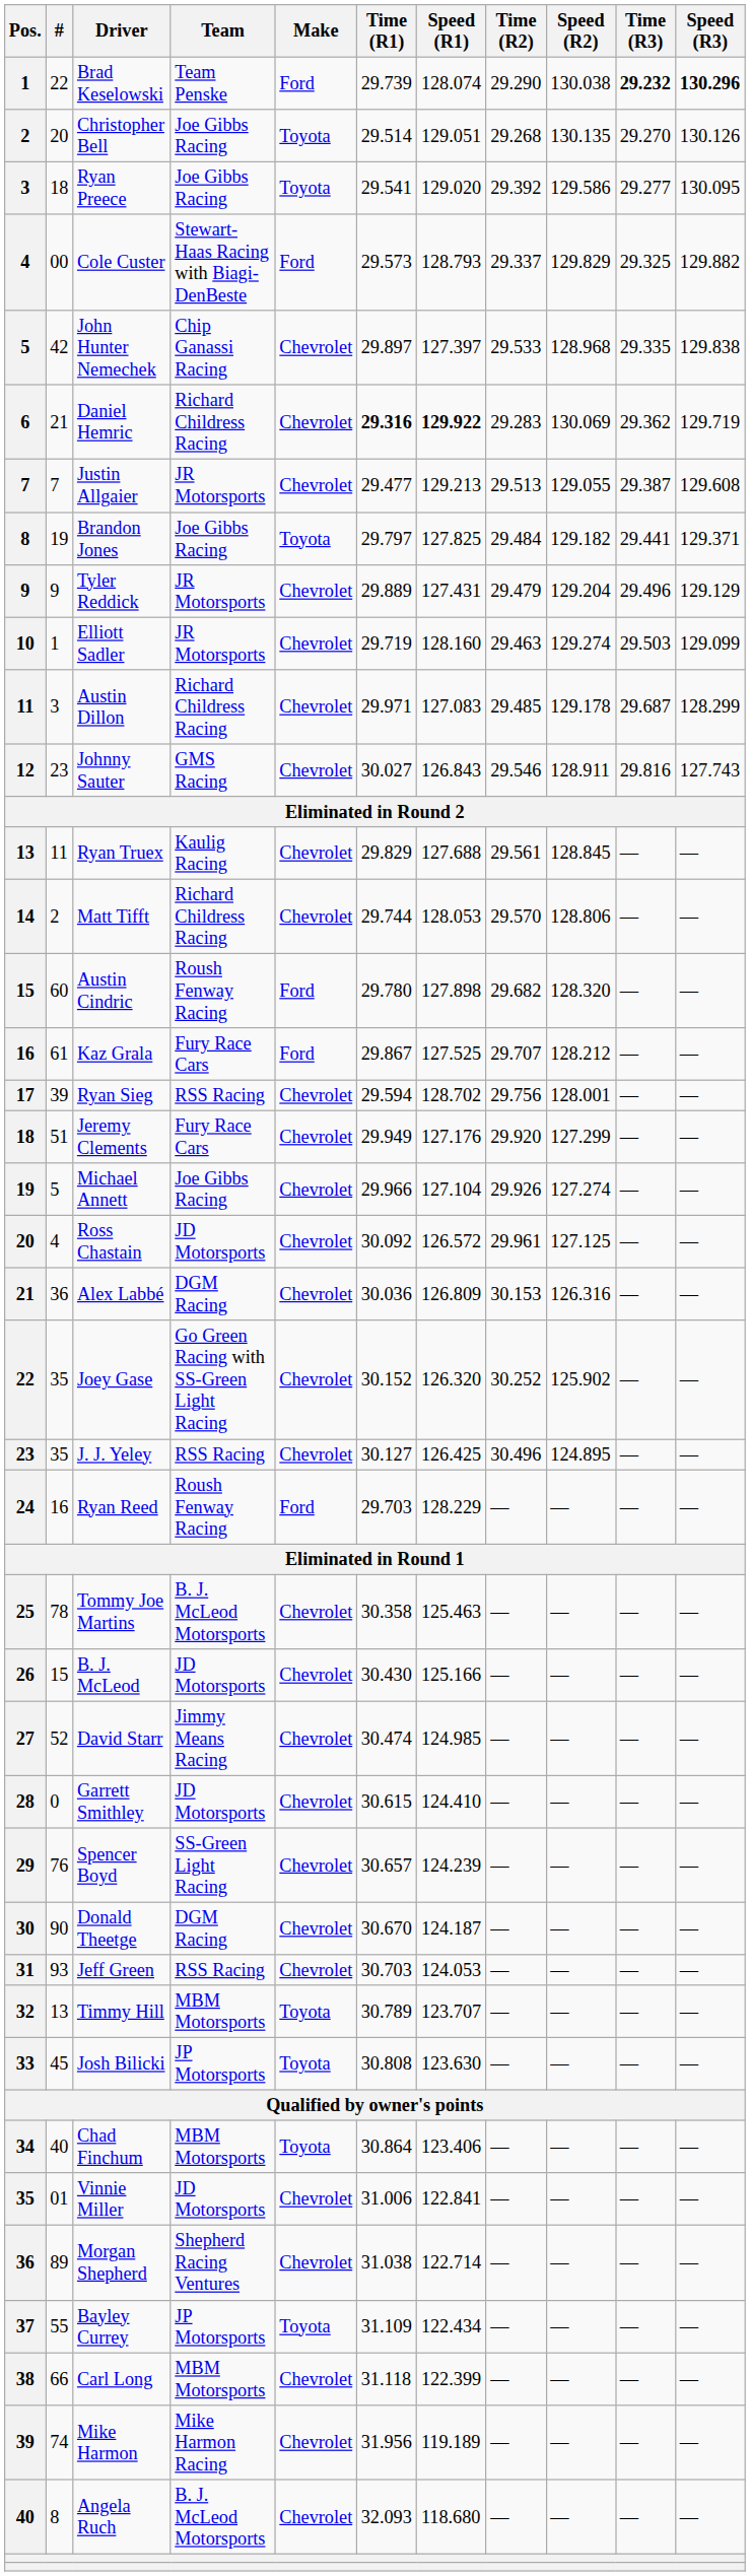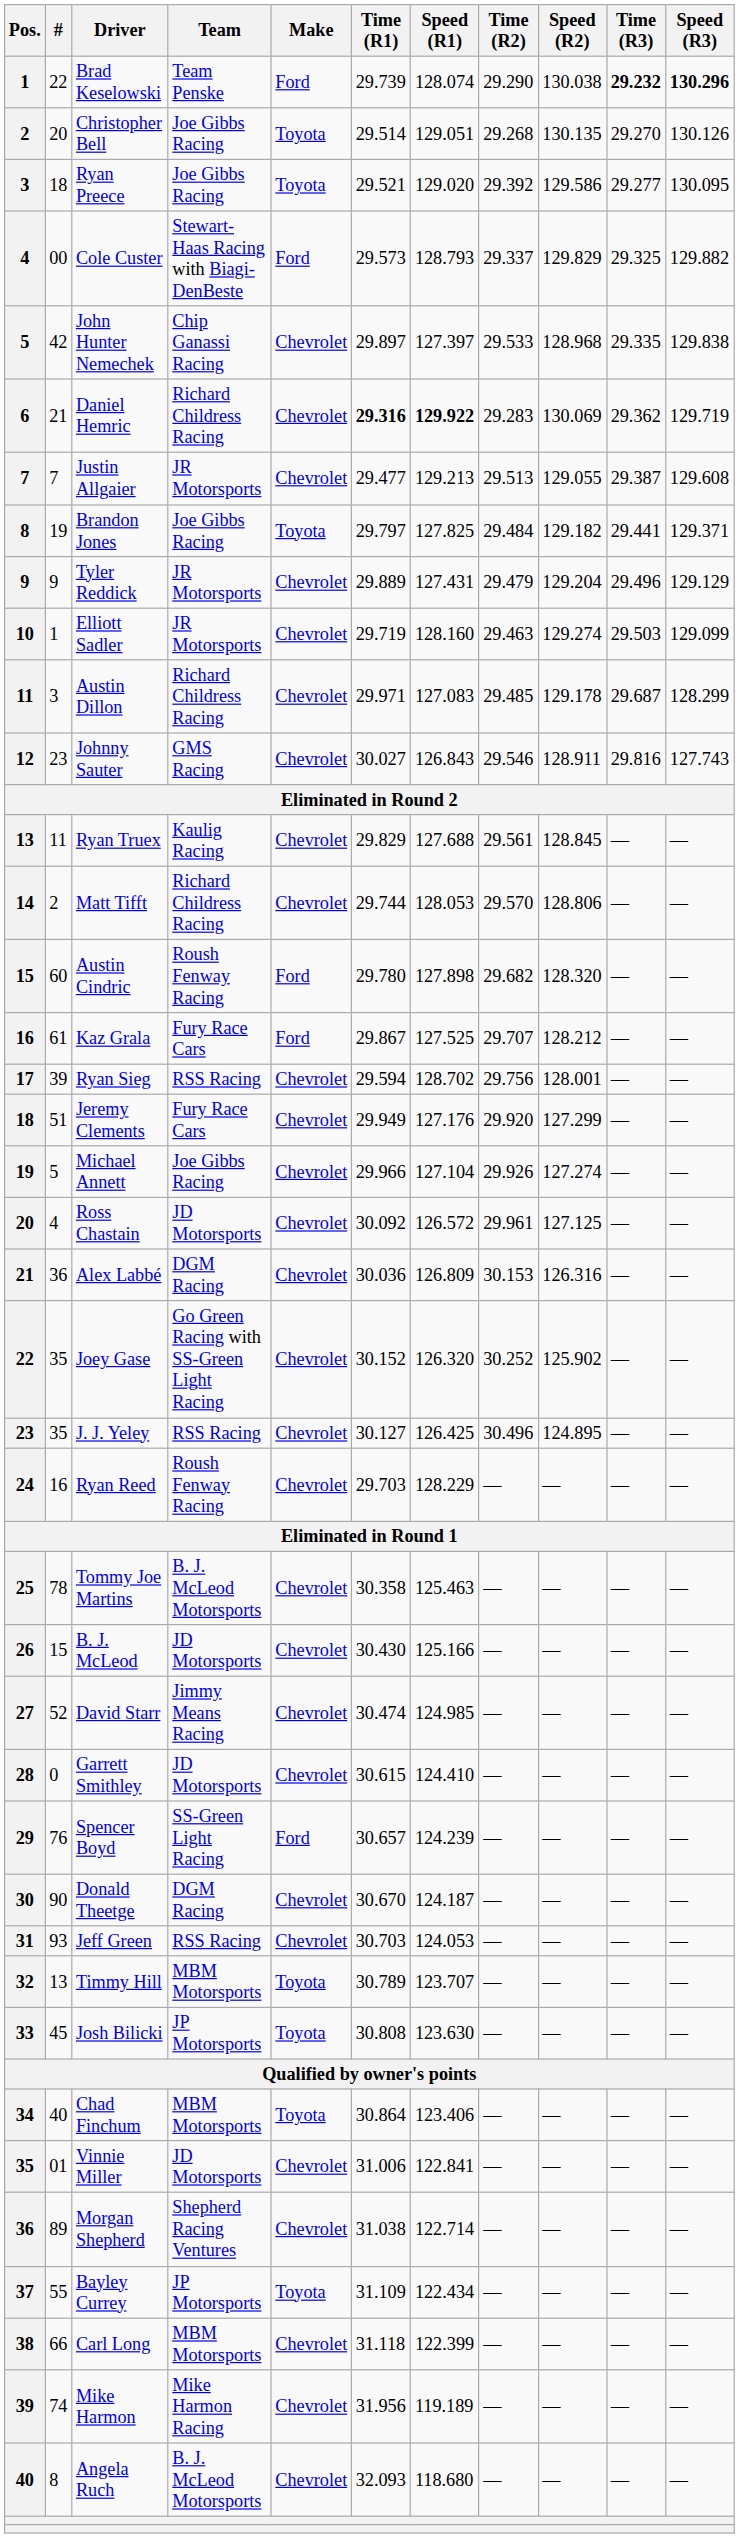 <table class="wikitable" style="font-size:95%">
 <tr>
 <th>Pos.</th>
 <th>#</th>
 <th>Driver</th>
 <th>Team</th>
 <th>Make</th>
 <th>Time (R1)</th>
 <th>Speed (R1)</th>
 <th>Time (R2)</th>
 <th>Speed (R2)</th>
 <th>Time (R3)</th>
 <th>Speed (R3)</th>
 </tr>
 <tr>
 <th>1</th>
 <td>22</td>
 <td><a href='#'>Brad Keselowski</a></td>
 <td><a href='#'>Team Penske</a></td>
 <td><a href='#'>Ford</a></td>
 <td>29.739</td>
 <td>128.074</td>
 <td>29.290</td>
 <td>130.038</td>
 <td><strong>29.232</strong></td>
 <td><strong>130.296</strong></td>
 </tr>
 <tr>
 <th>2</th>
 <td>20</td>
 <td><a href='#'>Christopher Bell</a></td>
 <td><a href='#'>Joe Gibbs Racing</a></td>
 <td><a href='#'>Toyota</a></td>
 <td>29.514</td>
 <td>129.051</td>
 <td>29.268</td>
 <td>130.135</td>
 <td>29.270</td>
 <td>130.126</td>
 </tr>
 <tr>
 <th>3</th>
 <td>18</td>
 <td><a href='#'>Ryan Preece</a></td>
 <td><a href='#'>Joe Gibbs Racing</a></td>
 <td><a href='#'>Toyota</a></td>
-<td>29.541</td>
+<td>29.521</td>
 <td>129.020</td>
 <td>29.392</td>
 <td>129.586</td>
 <td>29.277</td>
 <td>130.095</td>
 </tr>
 <tr>
 <th>4</th>
 <td>00</td>
 <td><a href='#'>Cole Custer</a></td>
 <td><a href='#'>Stewart-Haas Racing</a> with <a href='#'>Biagi-DenBeste</a></td>
 <td><a href='#'>Ford</a></td>
 <td>29.573</td>
 <td>128.793</td>
 <td>29.337</td>
 <td>129.829</td>
 <td>29.325</td>
 <td>129.882</td>
 </tr>
 <tr>
 <th>5</th>
 <td>42</td>
 <td><a href='#'>John Hunter Nemechek</a></td>
 <td><a href='#'>Chip Ganassi Racing</a></td>
 <td><a href='#'>Chevrolet</a></td>
 <td>29.897</td>
 <td>127.397</td>
 <td>29.533</td>
 <td>128.968</td>
 <td>29.335</td>
 <td>129.838</td>
 </tr>
 <tr>
 <th>6</th>
 <td>21</td>
 <td><a href='#'>Daniel Hemric</a></td>
 <td><a href='#'>Richard Childress Racing</a></td>
 <td><a href='#'>Chevrolet</a></td>
 <td><strong>29.316</strong></td>
 <td><strong>129.922</strong></td>
 <td>29.283</td>
 <td>130.069</td>
 <td>29.362</td>
 <td>129.719</td>
 </tr>
 <tr>
 <th>7</th>
 <td>7</td>
 <td><a href='#'>Justin Allgaier</a></td>
 <td><a href='#'>JR Motorsports</a></td>
 <td><a href='#'>Chevrolet</a></td>
 <td>29.477</td>
 <td>129.213</td>
 <td>29.513</td>
 <td>129.055</td>
 <td>29.387</td>
 <td>129.608</td>
 </tr>
 <tr>
 <th>8</th>
 <td>19</td>
 <td><a href='#'>Brandon Jones</a></td>
 <td><a href='#'>Joe Gibbs Racing</a></td>
 <td><a href='#'>Toyota</a></td>
 <td>29.797</td>
 <td>127.825</td>
 <td>29.484</td>
 <td>129.182</td>
 <td>29.441</td>
 <td>129.371</td>
 </tr>
 <tr>
 <th>9</th>
 <td>9</td>
 <td><a href='#'>Tyler Reddick</a></td>
 <td><a href='#'>JR Motorsports</a></td>
 <td><a href='#'>Chevrolet</a></td>
 <td>29.889</td>
 <td>127.431</td>
 <td>29.479</td>
 <td>129.204</td>
 <td>29.496</td>
 <td>129.129</td>
 </tr>
 <tr>
 <th>10</th>
 <td>1</td>
 <td><a href='#'>Elliott Sadler</a></td>
 <td><a href='#'>JR Motorsports</a></td>
 <td><a href='#'>Chevrolet</a></td>
 <td>29.719</td>
 <td>128.160</td>
 <td>29.463</td>
 <td>129.274</td>
 <td>29.503</td>
 <td>129.099</td>
 </tr>
 <tr>
 <th>11</th>
 <td>3</td>
 <td><a href='#'>Austin Dillon</a></td>
 <td><a href='#'>Richard Childress Racing</a></td>
 <td><a href='#'>Chevrolet</a></td>
 <td>29.971</td>
 <td>127.083</td>
 <td>29.485</td>
 <td>129.178</td>
 <td>29.687</td>
 <td>128.299</td>
 </tr>
 <tr>
 <th>12</th>
 <td>23</td>
 <td><a href='#'>Johnny Sauter</a></td>
 <td><a href='#'>GMS Racing</a></td>
 <td><a href='#'>Chevrolet</a></td>
 <td>30.027</td>
 <td>126.843</td>
 <td>29.546</td>
 <td>128.911</td>
 <td>29.816</td>
 <td>127.743</td>
 </tr>
 <tr>
 <th colspan="11">Eliminated in Round 2</th>
 </tr>
 <tr>
 <th>13</th>
 <td>11</td>
 <td><a href='#'>Ryan Truex</a></td>
 <td><a href='#'>Kaulig Racing</a></td>
 <td><a href='#'>Chevrolet</a></td>
 <td>29.829</td>
 <td>127.688</td>
 <td>29.561</td>
 <td>128.845</td>
 <td>—</td>
 <td>—</td>
 </tr>
 <tr>
 <th>14</th>
 <td>2</td>
 <td><a href='#'>Matt Tifft</a></td>
 <td><a href='#'>Richard Childress Racing</a></td>
 <td><a href='#'>Chevrolet</a></td>
 <td>29.744</td>
 <td>128.053</td>
 <td>29.570</td>
 <td>128.806</td>
 <td>—</td>
 <td>—</td>
 </tr>
 <tr>
 <th>15</th>
 <td>60</td>
 <td><a href='#'>Austin Cindric</a></td>
 <td><a href='#'>Roush Fenway Racing</a></td>
 <td><a href='#'>Ford</a></td>
 <td>29.780</td>
 <td>127.898</td>
 <td>29.682</td>
 <td>128.320</td>
 <td>—</td>
 <td>—</td>
 </tr>
 <tr>
 <th>16</th>
 <td>61</td>
 <td><a href='#'>Kaz Grala</a></td>
 <td><a href='#'>Fury Race Cars</a></td>
 <td><a href='#'>Ford</a></td>
 <td>29.867</td>
 <td>127.525</td>
 <td>29.707</td>
 <td>128.212</td>
 <td>—</td>
 <td>—</td>
 </tr>
 <tr>
 <th>17</th>
 <td>39</td>
 <td><a href='#'>Ryan Sieg</a></td>
 <td><a href='#'>RSS Racing</a></td>
 <td><a href='#'>Chevrolet</a></td>
 <td>29.594</td>
 <td>128.702</td>
 <td>29.756</td>
 <td>128.001</td>
 <td>—</td>
 <td>—</td>
 </tr>
 <tr>
 <th>18</th>
 <td>51</td>
 <td><a href='#'>Jeremy Clements</a></td>
 <td><a href='#'>Fury Race Cars</a></td>
 <td><a href='#'>Chevrolet</a></td>
 <td>29.949</td>
 <td>127.176</td>
 <td>29.920</td>
 <td>127.299</td>
 <td>—</td>
 <td>—</td>
 </tr>
 <tr>
 <th>19</th>
 <td>5</td>
 <td><a href='#'>Michael Annett</a></td>
 <td><a href='#'>Joe Gibbs Racing</a></td>
 <td><a href='#'>Chevrolet</a></td>
 <td>29.966</td>
 <td>127.104</td>
 <td>29.926</td>
 <td>127.274</td>
 <td>—</td>
 <td>—</td>
 </tr>
 <tr>
 <th>20</th>
 <td>4</td>
 <td><a href='#'>Ross Chastain</a></td>
 <td><a href='#'>JD Motorsports</a></td>
 <td><a href='#'>Chevrolet</a></td>
 <td>30.092</td>
 <td>126.572</td>
 <td>29.961</td>
 <td>127.125</td>
 <td>—</td>
 <td>—</td>
 </tr>
 <tr>
 <th>21</th>
 <td>36</td>
 <td><a href='#'>Alex Labbé</a></td>
 <td><a href='#'>DGM Racing</a></td>
 <td><a href='#'>Chevrolet</a></td>
 <td>30.036</td>
 <td>126.809</td>
 <td>30.153</td>
 <td>126.316</td>
 <td>—</td>
 <td>—</td>
 </tr>
 <tr>
 <th>22</th>
 <td>35</td>
 <td><a href='#'>Joey Gase</a></td>
 <td><a href='#'>Go Green Racing</a> with <a href='#'>SS-Green Light Racing</a></td>
 <td><a href='#'>Chevrolet</a></td>
 <td>30.152</td>
 <td>126.320</td>
 <td>30.252</td>
 <td>125.902</td>
 <td>—</td>
 <td>—</td>
 </tr>
 <tr>
 <th>23</th>
 <td>35</td>
 <td><a href='#'>J. J. Yeley</a></td>
 <td><a href='#'>RSS Racing</a></td>
 <td><a href='#'>Chevrolet</a></td>
 <td>30.127</td>
 <td>126.425</td>
 <td>30.496</td>
 <td>124.895</td>
 <td>—</td>
 <td>—</td>
 </tr>
 <tr>
 <th>24</th>
 <td>16</td>
 <td><a href='#'>Ryan Reed</a></td>
 <td><a href='#'>Roush Fenway Racing</a></td>
-<td><a href='#'>Ford</a></td>
+<td><a href='#'>Chevrolet</a></td>
 <td>29.703</td>
 <td>128.229</td>
 <td>—</td>
 <td>—</td>
 <td>—</td>
 <td>—</td>
 </tr>
 <tr>
 <th colspan="11">Eliminated in Round 1</th>
 </tr>
 <tr>
 <th>25</th>
 <td>78</td>
 <td><a href='#'>Tommy Joe Martins</a></td>
 <td><a href='#'>B. J. McLeod Motorsports</a></td>
 <td><a href='#'>Chevrolet</a></td>
 <td>30.358</td>
 <td>125.463</td>
 <td>—</td>
 <td>—</td>
 <td>—</td>
 <td>—</td>
 </tr>
 <tr>
 <th>26</th>
 <td>15</td>
 <td><a href='#'>B. J. McLeod</a></td>
 <td><a href='#'>JD Motorsports</a></td>
 <td><a href='#'>Chevrolet</a></td>
 <td>30.430</td>
 <td>125.166</td>
 <td>—</td>
 <td>—</td>
 <td>—</td>
 <td>—</td>
 </tr>
 <tr>
 <th>27</th>
 <td>52</td>
 <td><a href='#'>David Starr</a></td>
 <td><a href='#'>Jimmy Means Racing</a></td>
 <td><a href='#'>Chevrolet</a></td>
 <td>30.474</td>
 <td>124.985</td>
 <td>—</td>
 <td>—</td>
 <td>—</td>
 <td>—</td>
 </tr>
 <tr>
 <th>28</th>
 <td>0</td>
 <td><a href='#'>Garrett Smithley</a></td>
 <td><a href='#'>JD Motorsports</a></td>
 <td><a href='#'>Chevrolet</a></td>
 <td>30.615</td>
 <td>124.410</td>
 <td>—</td>
 <td>—</td>
 <td>—</td>
 <td>—</td>
 </tr>
 <tr>
 <th>29</th>
 <td>76</td>
 <td><a href='#'>Spencer Boyd</a></td>
 <td><a href='#'>SS-Green Light Racing</a></td>
-<td><a href='#'>Chevrolet</a></td>
+<td><a href='#'>Ford</a></td>
 <td>30.657</td>
 <td>124.239</td>
 <td>—</td>
 <td>—</td>
 <td>—</td>
 <td>—</td>
 </tr>
 <tr>
 <th>30</th>
 <td>90</td>
 <td><a href='#'>Donald Theetge</a></td>
 <td><a href='#'>DGM Racing</a></td>
 <td><a href='#'>Chevrolet</a></td>
 <td>30.670</td>
 <td>124.187</td>
 <td>—</td>
 <td>—</td>
 <td>—</td>
 <td>—</td>
 </tr>
 <tr>
 <th>31</th>
 <td>93</td>
 <td><a href='#'>Jeff Green</a></td>
 <td><a href='#'>RSS Racing</a></td>
 <td><a href='#'>Chevrolet</a></td>
 <td>30.703</td>
 <td>124.053</td>
 <td>—</td>
 <td>—</td>
 <td>—</td>
 <td>—</td>
 </tr>
 <tr>
 <th>32</th>
 <td>13</td>
 <td><a href='#'>Timmy Hill</a></td>
 <td><a href='#'>MBM Motorsports</a></td>
 <td><a href='#'>Toyota</a></td>
 <td>30.789</td>
 <td>123.707</td>
 <td>—</td>
 <td>—</td>
 <td>—</td>
 <td>—</td>
 </tr>
 <tr>
 <th>33</th>
 <td>45</td>
 <td><a href='#'>Josh Bilicki</a></td>
 <td><a href='#'>JP Motorsports</a></td>
 <td><a href='#'>Toyota</a></td>
 <td>30.808</td>
 <td>123.630</td>
 <td>—</td>
 <td>—</td>
 <td>—</td>
 <td>—</td>
 </tr>
 <tr>
 <th colspan="11">Qualified by owner's points</th>
 </tr>
 <tr>
 <th>34</th>
 <td>40</td>
 <td><a href='#'>Chad Finchum</a></td>
 <td><a href='#'>MBM Motorsports</a></td>
 <td><a href='#'>Toyota</a></td>
 <td>30.864</td>
 <td>123.406</td>
 <td>—</td>
 <td>—</td>
 <td>—</td>
 <td>—</td>
 </tr>
 <tr>
 <th>35</th>
 <td>01</td>
 <td><a href='#'>Vinnie Miller</a></td>
 <td><a href='#'>JD Motorsports</a></td>
 <td><a href='#'>Chevrolet</a></td>
 <td>31.006</td>
 <td>122.841</td>
 <td>—</td>
 <td>—</td>
 <td>—</td>
 <td>—</td>
 </tr>
 <tr>
 <th>36</th>
 <td>89</td>
 <td><a href='#'>Morgan Shepherd</a></td>
 <td><a href='#'>Shepherd Racing Ventures</a></td>
 <td><a href='#'>Chevrolet</a></td>
 <td>31.038</td>
 <td>122.714</td>
 <td>—</td>
 <td>—</td>
 <td>—</td>
 <td>—</td>
 </tr>
 <tr>
 <th>37</th>
 <td>55</td>
 <td><a href='#'>Bayley Currey</a></td>
 <td><a href='#'>JP Motorsports</a></td>
 <td><a href='#'>Toyota</a></td>
 <td>31.109</td>
 <td>122.434</td>
 <td>—</td>
 <td>—</td>
 <td>—</td>
 <td>—</td>
 </tr>
 <tr>
 <th>38</th>
 <td>66</td>
 <td><a href='#'>Carl Long</a></td>
 <td><a href='#'>MBM Motorsports</a></td>
 <td><a href='#'>Chevrolet</a></td>
 <td>31.118</td>
 <td>122.399</td>
 <td>—</td>
 <td>—</td>
 <td>—</td>
 <td>—</td>
 </tr>
 <tr>
 <th>39</th>
 <td>74</td>
 <td><a href='#'>Mike Harmon</a></td>
 <td><a href='#'>Mike Harmon Racing</a></td>
 <td><a href='#'>Chevrolet</a></td>
 <td>31.956</td>
 <td>119.189</td>
 <td>—</td>
 <td>—</td>
 <td>—</td>
 <td>—</td>
 </tr>
 <tr>
 <th>40</th>
 <td>8</td>
 <td><a href='#'>Angela Ruch</a></td>
 <td><a href='#'>B. J. McLeod Motorsports</a></td>
 <td><a href='#'>Chevrolet</a></td>
 <td>32.093</td>
 <td>118.680</td>
 <td>—</td>
 <td>—</td>
 <td>—</td>
 <td>—</td>
 </tr>
 <tr>
 <th colspan="11"></th>
 </tr>
 <tr>
 <th colspan="11"></th>
 </tr>
 </table>
